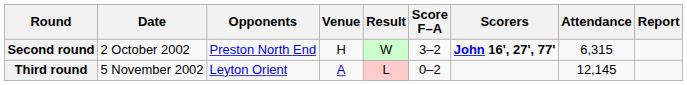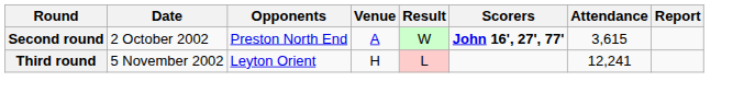 <table class="wikitable plainrowheaders" style="text-align:center">
 <tr>
 <th scope="col">Round</th>
 <th scope="col">Date</th>
 <th scope="col">Opponents</th>
 <th scope="col">Venue</th>
 <th scope="col">Result</th>
-<th scope="col">Score<br>F–A</th>
 <th scope="col">Scorers</th>
 <th scope="col">Attendance</th>
 <th scope="col">Report</th>
 </tr>
 <tr>
 <th scope="row">Second round</th>
 <td align="left">2 October 2002</td>
 <td align="left"><a href='#'>Preston North End</a></td>
-<td>H</td>
+<td><a href='#'>A</a></td>
 <td style="background:#cfc">W</td>
-<td>3–2</td>
 <td align="left"><strong><a href='#'>John</a> 16', 27', 77'</strong></td>
-<td>6,315</td>
+<td>3,615</td>
 <td></td>
 </tr>
 <tr>
 <th scope="row">Third round</th>
 <td align="left">5 November 2002</td>
 <td align="left"><a href='#'>Leyton Orient</a></td>
-<td><a href='#'>A</a></td>
+<td>H</td>
 <td style="background:#fcc">L</td>
-<td>0–2</td>
 <td></td>
-<td>12,145</td>
+<td>12,241</td>
 <td></td>
 </tr>
 </table>
